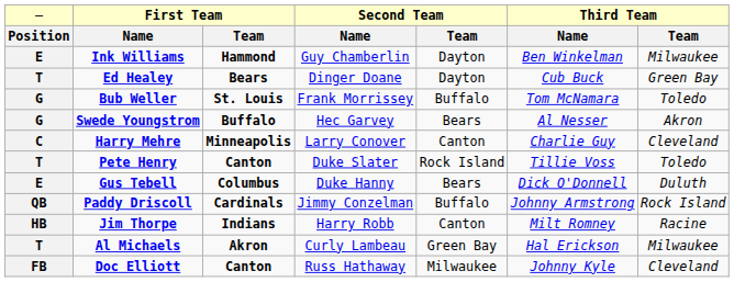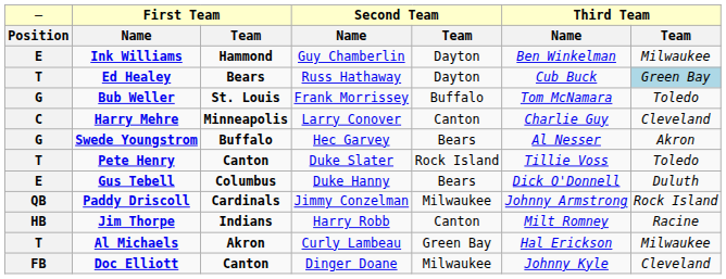 <table class="wikitable" style="text-align:center">
 <tr style="background:#ffc">
 <td colspan="1">—</td>
 <td colspan="2"><strong>First Team</strong></td>
 <td colspan="2"><strong>Second Team</strong></td>
 <td colspan="2"><strong>Third Team</strong></td>
 </tr>
 <tr>
 <th>Position</th>
 <th>Name</th>
 <th>Team</th>
 <th>Name</th>
 <th>Team</th>
 <th>Name</th>
 <th>Team</th>
 </tr>
 <tr>
 <th>E</th>
 <td><strong><a href='#'>Ink Williams</a></strong></td>
 <td><strong>Hammond</strong></td>
 <td><a href='#'>Guy Chamberlin</a></td>
 <td>Dayton</td>
 <td><em><a href='#'>Ben Winkelman</a></em></td>
 <td><em>Milwaukee</em></td>
 </tr>
 <tr>
 <th>T</th>
 <td><strong><a href='#'>Ed Healey</a></strong></td>
 <td><strong>Bears</strong></td>
-<td><a href='#'>Dinger Doane</a></td>
+<td><a href='#'>Russ Hathaway</a></td>
 <td>Dayton</td>
 <td><em><a href='#'>Cub Buck</a></em></td>
-<td><em>Green Bay</em></td>
+<td style="background: lightblue;"><em>Green Bay</em></td>
 </tr>
 <tr>
 <th>G</th>
 <td><strong><a href='#'>Bub Weller</a></strong></td>
 <td><strong>St. Louis</strong></td>
 <td><a href='#'>Frank Morrissey</a></td>
 <td>Buffalo</td>
 <td><em><a href='#'>Tom McNamara</a></em></td>
 <td><em>Toledo</em></td>
 </tr>
 <tr>
+<th>C</th>
+<td><strong><a href='#'>Harry Mehre</a></strong></td>
+<td><strong>Minneapolis</strong></td>
+<td><a href='#'>Larry Conover</a></td>
+<td>Canton</td>
+<td><em><a href='#'>Charlie Guy</a></em></td>
+<td><em>Cleveland</em></td>
+</tr>
+<tr>
 <th>G</th>
 <td><strong><a href='#'>Swede Youngstrom</a></strong></td>
 <td><strong>Buffalo</strong></td>
 <td><a href='#'>Hec Garvey</a></td>
 <td>Bears</td>
 <td><em><a href='#'>Al Nesser</a></em></td>
 <td><em>Akron</em></td>
-</tr>
-<tr>
-<th>C</th>
-<td><strong><a href='#'>Harry Mehre</a></strong></td>
-<td><strong>Minneapolis</strong></td>
-<td><a href='#'>Larry Conover</a></td>
-<td>Canton</td>
-<td><em><a href='#'>Charlie Guy</a></em></td>
-<td><em>Cleveland</em></td>
 </tr>
 <tr>
 <th>T</th>
 <td><strong><a href='#'>Pete Henry</a></strong></td>
 <td><strong>Canton</strong></td>
 <td><a href='#'>Duke Slater</a></td>
 <td>Rock Island</td>
 <td><em><a href='#'>Tillie Voss</a></em></td>
 <td><em>Toledo</em></td>
 </tr>
 <tr>
 <th>E</th>
 <td><strong><a href='#'>Gus Tebell</a></strong></td>
 <td><strong>Columbus</strong></td>
 <td><a href='#'>Duke Hanny</a></td>
 <td>Bears</td>
 <td><em><a href='#'>Dick O'Donnell</a></em></td>
 <td><em>Duluth</em></td>
 </tr>
 <tr>
 <th>QB</th>
 <td><strong><a href='#'>Paddy Driscoll</a></strong></td>
 <td><strong>Cardinals</strong></td>
 <td><a href='#'>Jimmy Conzelman</a></td>
-<td>Buffalo</td>
+<td>Milwaukee</td>
 <td><em><a href='#'>Johnny Armstrong</a></em></td>
 <td><em>Rock Island</em></td>
 </tr>
 <tr>
 <th>HB</th>
 <td><strong><a href='#'>Jim Thorpe</a></strong></td>
 <td><strong>Indians</strong></td>
 <td><a href='#'>Harry Robb</a></td>
 <td>Canton</td>
 <td><em><a href='#'>Milt Romney</a></em></td>
 <td><em>Racine</em></td>
 </tr>
 <tr>
 <th>T</th>
 <td><strong><a href='#'>Al Michaels</a></strong></td>
 <td><strong>Akron</strong></td>
 <td><a href='#'>Curly Lambeau</a></td>
 <td>Green Bay</td>
 <td><em><a href='#'>Hal Erickson</a></em></td>
 <td><em>Milwaukee</em></td>
 </tr>
 <tr>
 <th>FB</th>
 <td><strong><a href='#'>Doc Elliott</a></strong></td>
 <td><strong>Canton</strong></td>
-<td><a href='#'>Russ Hathaway</a></td>
+<td><a href='#'>Dinger Doane</a></td>
 <td>Milwaukee</td>
 <td><em><a href='#'>Johnny Kyle</a></em></td>
 <td><em>Cleveland</em></td>
 </tr>
 </table>
